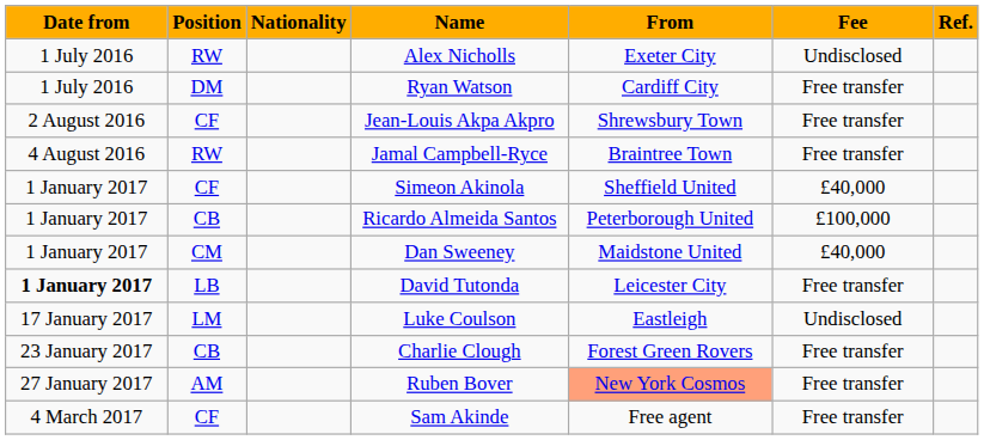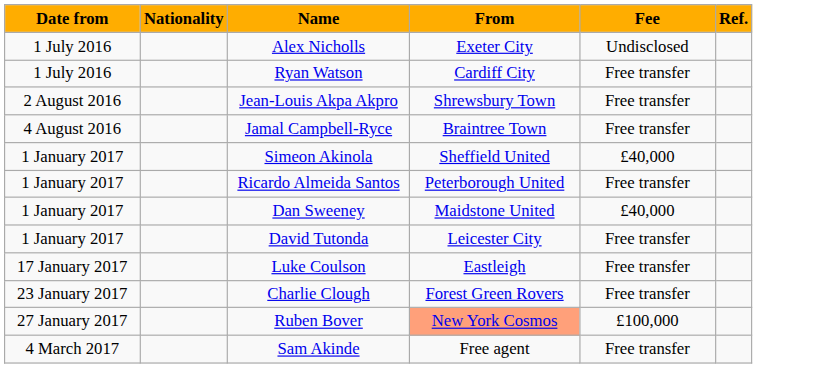 <table class="wikitable"  style="text-align:center; font-size:90%; ">
 <tr>
 <th style="background:#FFAD00; color:black; width:110px;">Date from</th>
-<th style="background:#FFAD00; color:black; width:50px;">Position</th>
 <th style="background:#FFAD00; color:black; width:50px;">Nationality</th>
 <th style="background:#FFAD00; color:black; width:150px;">Name</th>
 <th style="background:#FFAD00; color:black; width:140px;">From</th>
 <th style="background:#FFAD00; color:black; width:110px;">Fee</th>
 <th style="background:#FFAD00; color:black; width:25px;">Ref.</th>
 </tr>
 <tr>
 <td>1 July 2016</td>
-<td><a href='#'>RW</a></td>
 <td></td>
 <td><a href='#'>Alex Nicholls</a></td>
 <td><a href='#'>Exeter City</a></td>
 <td>Undisclosed</td>
 <td></td>
 </tr>
 <tr>
 <td>1 July 2016</td>
-<td><a href='#'>DM</a></td>
 <td></td>
 <td><a href='#'>Ryan Watson</a></td>
 <td><a href='#'>Cardiff City</a></td>
 <td>Free transfer</td>
 <td></td>
 </tr>
 <tr>
 <td>2 August 2016</td>
-<td><a href='#'>CF</a></td>
 <td></td>
 <td><a href='#'>Jean-Louis Akpa Akpro</a></td>
 <td><a href='#'>Shrewsbury Town</a></td>
 <td>Free transfer</td>
 <td></td>
 </tr>
 <tr>
 <td>4 August 2016</td>
-<td><a href='#'>RW</a></td>
 <td></td>
 <td><a href='#'>Jamal Campbell-Ryce</a></td>
 <td><a href='#'>Braintree Town</a></td>
 <td>Free transfer</td>
 <td></td>
 </tr>
 <tr>
 <td>1 January 2017</td>
-<td><a href='#'>CF</a></td>
 <td></td>
 <td><a href='#'>Simeon Akinola</a></td>
 <td><a href='#'>Sheffield United</a></td>
 <td>£40,000</td>
 <td></td>
 </tr>
 <tr>
 <td>1 January 2017</td>
-<td><a href='#'>CB</a></td>
 <td></td>
 <td><a href='#'>Ricardo Almeida Santos</a></td>
 <td><a href='#'>Peterborough United</a></td>
-<td>£100,000</td>
+<td>Free transfer</td>
 <td></td>
 </tr>
 <tr>
 <td>1 January 2017</td>
-<td><a href='#'>CM</a></td>
 <td></td>
 <td><a href='#'>Dan Sweeney</a></td>
 <td><a href='#'>Maidstone United</a></td>
 <td>£40,000</td>
 <td></td>
 </tr>
 <tr>
-<td><strong>1 January 2017</strong></td>
-<td><a href='#'>LB</a></td>
+<td>1 January 2017</td>
 <td></td>
 <td><a href='#'>David Tutonda</a></td>
 <td><a href='#'>Leicester City</a></td>
 <td>Free transfer</td>
 <td></td>
 </tr>
 <tr>
 <td>17 January 2017</td>
-<td><a href='#'>LM</a></td>
 <td></td>
 <td><a href='#'>Luke Coulson</a></td>
 <td><a href='#'>Eastleigh</a></td>
-<td>Undisclosed</td>
+<td>Free transfer</td>
 <td></td>
 </tr>
 <tr>
 <td>23 January 2017</td>
-<td><a href='#'>CB</a></td>
 <td></td>
 <td><a href='#'>Charlie Clough</a></td>
 <td><a href='#'>Forest Green Rovers</a></td>
 <td>Free transfer</td>
 <td></td>
 </tr>
 <tr>
 <td>27 January 2017</td>
-<td><a href='#'>AM</a></td>
 <td></td>
 <td><a href='#'>Ruben Bover</a></td>
 <td style="background: lightsalmon;"><a href='#'>New York Cosmos</a></td>
-<td>Free transfer</td>
+<td>£100,000</td>
 <td></td>
 </tr>
 <tr>
 <td>4 March 2017</td>
-<td><a href='#'>CF</a></td>
 <td></td>
 <td><a href='#'>Sam Akinde</a></td>
 <td>Free agent</td>
 <td>Free transfer</td>
 <td></td>
 </tr>
 </table>
